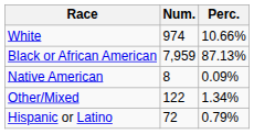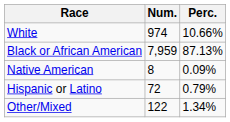 <table class="wikitable">
 <tr>
 <th>Race</th>
 <th>Num.</th>
 <th>Perc.</th>
 </tr>
 <tr>
 <td><a href='#'>White</a></td>
 <td>974</td>
 <td>10.66%</td>
 </tr>
 <tr>
 <td><a href='#'>Black or African American</a></td>
 <td>7,959</td>
 <td>87.13%</td>
 </tr>
 <tr>
 <td><a href='#'>Native American</a></td>
 <td>8</td>
 <td>0.09%</td>
 </tr>
 <tr>
+<td><a href='#'>Hispanic</a> or <a href='#'>Latino</a></td>
+<td>72</td>
+<td>0.79%</td>
+</tr>
+<tr>
 <td><a href='#'>Other/Mixed</a></td>
 <td>122</td>
 <td>1.34%</td>
 </tr>
-<tr>
-<td><a href='#'>Hispanic</a> or <a href='#'>Latino</a></td>
-<td>72</td>
-<td>0.79%</td>
-</tr>
 </table>
